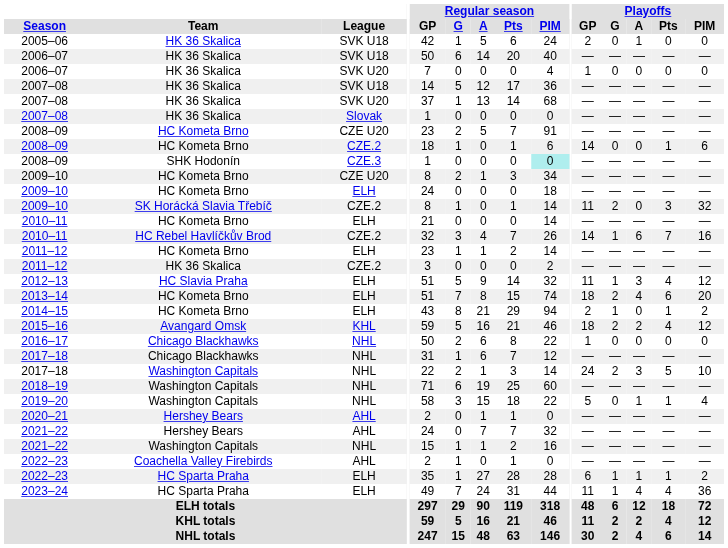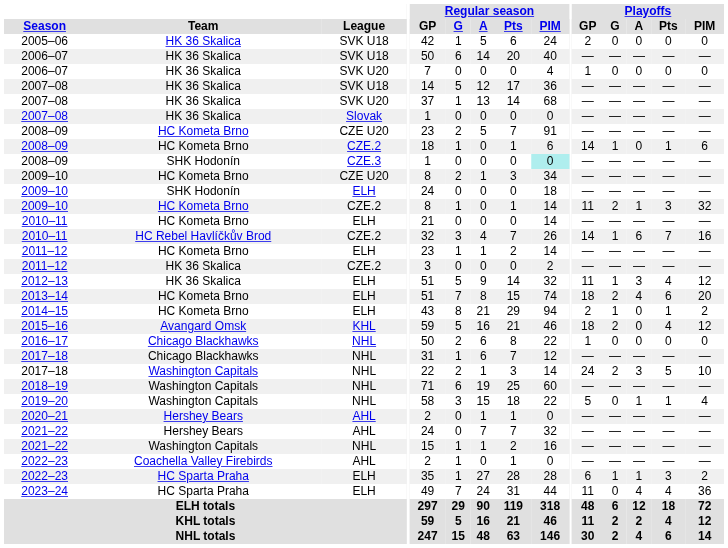 <table border="0" cellpadding="1" cellspacing="0" style="text-align:center; width:60em">
 <tr bgcolor="#e0e0e0">
 <th colspan="3" bgcolor="#ffffff"></th>
 <th rowspan="99" bgcolor="#ffffff"></th>
 <th colspan="5"><a href='#'>Regular season</a></th>
 <th rowspan="99" bgcolor="#ffffff"></th>
 <th colspan="5"><a href='#'>Playoffs</a></th>
 </tr>
 <tr bgcolor="#e0e0e0">
 <th><a href='#'>Season</a></th>
 <th>Team</th>
 <th>League</th>
 <th>GP</th>
 <th><a href='#'>G</a></th>
 <th><a href='#'>A</a></th>
 <th><a href='#'>Pts</a></th>
 <th><a href='#'>PIM</a></th>
 <th>GP</th>
 <th>G</th>
 <th>A</th>
 <th>Pts</th>
 <th>PIM</th>
 </tr>
 <tr>
 <td>2005–06</td>
 <td><a href='#'>HK 36 Skalica</a></td>
 <td>SVK U18</td>
 <td>42</td>
 <td>1</td>
 <td>5</td>
 <td>6</td>
 <td>24</td>
 <td>2</td>
 <td>0</td>
-<td>1</td>
+<td>0</td>
 <td>0</td>
 <td>0</td>
 </tr>
 <tr bgcolor="#f0f0f0">
 <td>2006–07</td>
 <td>HK 36 Skalica</td>
 <td>SVK U18</td>
 <td>50</td>
 <td>6</td>
 <td>14</td>
 <td>20</td>
 <td>40</td>
 <td>—</td>
 <td>—</td>
 <td>—</td>
 <td>—</td>
 <td>—</td>
 </tr>
 <tr>
 <td>2006–07</td>
 <td>HK 36 Skalica</td>
 <td>SVK U20</td>
 <td>7</td>
 <td>0</td>
 <td>0</td>
 <td>0</td>
 <td>4</td>
 <td>1</td>
 <td>0</td>
 <td>0</td>
 <td>0</td>
 <td>0</td>
 </tr>
 <tr bgcolor="#f0f0f0">
 <td>2007–08</td>
 <td>HK 36 Skalica</td>
 <td>SVK U18</td>
 <td>14</td>
 <td>5</td>
 <td>12</td>
 <td>17</td>
 <td>36</td>
 <td>—</td>
 <td>—</td>
 <td>—</td>
 <td>—</td>
 <td>—</td>
 </tr>
 <tr>
 <td>2007–08</td>
 <td>HK 36 Skalica</td>
 <td>SVK U20</td>
 <td>37</td>
 <td>1</td>
 <td>13</td>
 <td>14</td>
 <td>68</td>
 <td>—</td>
 <td>—</td>
 <td>—</td>
 <td>—</td>
 <td>—</td>
 </tr>
 <tr bgcolor="#f0f0f0">
 <td><a href='#'>2007–08</a></td>
 <td>HK 36 Skalica</td>
 <td><a href='#'>Slovak</a></td>
 <td>1</td>
 <td>0</td>
 <td>0</td>
 <td>0</td>
 <td>0</td>
 <td>—</td>
 <td>—</td>
 <td>—</td>
 <td>—</td>
 <td>—</td>
 </tr>
 <tr>
 <td>2008–09</td>
 <td><a href='#'>HC Kometa Brno</a></td>
 <td>CZE U20</td>
 <td>23</td>
 <td>2</td>
 <td>5</td>
 <td>7</td>
 <td>91</td>
 <td>—</td>
 <td>—</td>
 <td>—</td>
 <td>—</td>
 <td>—</td>
 </tr>
 <tr bgcolor="#f0f0f0">
 <td><a href='#'>2008–09</a></td>
 <td>HC Kometa Brno</td>
 <td><a href='#'>CZE.2</a></td>
 <td>18</td>
 <td>1</td>
 <td>0</td>
 <td>1</td>
 <td>6</td>
 <td>14</td>
-<td>0</td>
+<td>1</td>
 <td>0</td>
 <td>1</td>
 <td>6</td>
 </tr>
 <tr>
 <td>2008–09</td>
 <td>SHK Hodonín</td>
 <td><a href='#'>CZE.3</a></td>
 <td>1</td>
 <td>0</td>
 <td>0</td>
 <td>0</td>
 <td style="background: paleturquoise;">0</td>
 <td>—</td>
 <td>—</td>
 <td>—</td>
 <td>—</td>
 <td>—</td>
 </tr>
 <tr bgcolor="#f0f0f0">
 <td>2009–10</td>
 <td>HC Kometa Brno</td>
 <td>CZE U20</td>
 <td>8</td>
 <td>2</td>
 <td>1</td>
 <td>3</td>
 <td>34</td>
 <td>—</td>
 <td>—</td>
 <td>—</td>
 <td>—</td>
 <td>—</td>
 </tr>
 <tr>
 <td><a href='#'>2009–10</a></td>
-<td>HC Kometa Brno</td>
+<td>SHK Hodonín</td>
 <td><a href='#'>ELH</a></td>
 <td>24</td>
 <td>0</td>
 <td>0</td>
 <td>0</td>
 <td>18</td>
 <td>—</td>
 <td>—</td>
 <td>—</td>
 <td>—</td>
 <td>—</td>
 </tr>
 <tr bgcolor="#f0f0f0">
 <td><a href='#'>2009–10</a></td>
-<td><a href='#'>SK Horácká Slavia Třebíč</a></td>
+<td><a href='#'>HC Kometa Brno</a></td>
 <td>CZE.2</td>
 <td>8</td>
 <td>1</td>
 <td>0</td>
 <td>1</td>
 <td>14</td>
 <td>11</td>
 <td>2</td>
-<td>0</td>
+<td>1</td>
 <td>3</td>
 <td>32</td>
 </tr>
 <tr>
 <td><a href='#'>2010–11</a></td>
 <td>HC Kometa Brno</td>
 <td>ELH</td>
 <td>21</td>
 <td>0</td>
 <td>0</td>
 <td>0</td>
 <td>14</td>
 <td>—</td>
 <td>—</td>
 <td>—</td>
 <td>—</td>
 <td>—</td>
 </tr>
 <tr bgcolor="#f0f0f0">
 <td><a href='#'>2010–11</a></td>
 <td><a href='#'>HC Rebel Havlíčkův Brod</a></td>
 <td>CZE.2</td>
 <td>32</td>
 <td>3</td>
 <td>4</td>
 <td>7</td>
 <td>26</td>
 <td>14</td>
 <td>1</td>
 <td>6</td>
 <td>7</td>
 <td>16</td>
 </tr>
 <tr>
 <td><a href='#'>2011–12</a></td>
 <td>HC Kometa Brno</td>
 <td>ELH</td>
 <td>23</td>
 <td>1</td>
 <td>1</td>
 <td>2</td>
 <td>14</td>
 <td>—</td>
 <td>—</td>
 <td>—</td>
 <td>—</td>
 <td>—</td>
 </tr>
 <tr bgcolor="#f0f0f0">
 <td><a href='#'>2011–12</a></td>
 <td>HK 36 Skalica</td>
 <td>CZE.2</td>
 <td>3</td>
 <td>0</td>
 <td>0</td>
 <td>0</td>
 <td>2</td>
 <td>—</td>
 <td>—</td>
 <td>—</td>
 <td>—</td>
 <td>—</td>
 </tr>
 <tr>
 <td><a href='#'>2012–13</a></td>
-<td><a href='#'>HC Slavia Praha</a></td>
+<td>HK 36 Skalica</td>
 <td>ELH</td>
 <td>51</td>
 <td>5</td>
 <td>9</td>
 <td>14</td>
 <td>32</td>
 <td>11</td>
 <td>1</td>
 <td>3</td>
 <td>4</td>
 <td>12</td>
 </tr>
 <tr bgcolor="#f0f0f0">
 <td><a href='#'>2013–14</a></td>
 <td>HC Kometa Brno</td>
 <td>ELH</td>
 <td>51</td>
 <td>7</td>
 <td>8</td>
 <td>15</td>
 <td>74</td>
 <td>18</td>
 <td>2</td>
 <td>4</td>
 <td>6</td>
 <td>20</td>
 </tr>
 <tr>
 <td><a href='#'>2014–15</a></td>
 <td>HC Kometa Brno</td>
 <td>ELH</td>
 <td>43</td>
 <td>8</td>
 <td>21</td>
 <td>29</td>
 <td>94</td>
 <td>2</td>
 <td>1</td>
 <td>0</td>
 <td>1</td>
 <td>2</td>
 </tr>
 <tr bgcolor="#f0f0f0">
 <td><a href='#'>2015–16</a></td>
 <td><a href='#'>Avangard Omsk</a></td>
 <td><a href='#'>KHL</a></td>
 <td>59</td>
 <td>5</td>
 <td>16</td>
 <td>21</td>
 <td>46</td>
 <td>18</td>
 <td>2</td>
-<td>2</td>
+<td>0</td>
 <td>4</td>
 <td>12</td>
 </tr>
 <tr>
 <td><a href='#'>2016–17</a></td>
 <td><a href='#'>Chicago Blackhawks</a></td>
 <td><a href='#'>NHL</a></td>
 <td>50</td>
 <td>2</td>
 <td>6</td>
 <td>8</td>
 <td>22</td>
 <td>1</td>
 <td>0</td>
 <td>0</td>
 <td>0</td>
 <td>0</td>
 </tr>
 <tr bgcolor="#f0f0f0">
 <td><a href='#'>2017–18</a></td>
 <td>Chicago Blackhawks</td>
 <td>NHL</td>
 <td>31</td>
 <td>1</td>
 <td>6</td>
 <td>7</td>
 <td>12</td>
 <td>—</td>
 <td>—</td>
 <td>—</td>
 <td>—</td>
 <td>—</td>
 </tr>
 <tr>
 <td>2017–18</td>
 <td><a href='#'>Washington Capitals</a></td>
 <td>NHL</td>
 <td>22</td>
 <td>2</td>
 <td>1</td>
 <td>3</td>
 <td>14</td>
 <td>24</td>
 <td>2</td>
 <td>3</td>
 <td>5</td>
 <td>10</td>
 </tr>
 <tr bgcolor="#f0f0f0">
 <td><a href='#'>2018–19</a></td>
 <td>Washington Capitals</td>
 <td>NHL</td>
 <td>71</td>
 <td>6</td>
 <td>19</td>
 <td>25</td>
 <td>60</td>
 <td>—</td>
 <td>—</td>
 <td>—</td>
 <td>—</td>
 <td>—</td>
 </tr>
 <tr>
 <td><a href='#'>2019–20</a></td>
 <td>Washington Capitals</td>
 <td>NHL</td>
 <td>58</td>
 <td>3</td>
 <td>15</td>
 <td>18</td>
 <td>22</td>
 <td>5</td>
 <td>0</td>
 <td>1</td>
 <td>1</td>
 <td>4</td>
 </tr>
 <tr bgcolor="#f0f0f0">
 <td><a href='#'>2020–21</a></td>
 <td><a href='#'>Hershey Bears</a></td>
 <td><a href='#'>AHL</a></td>
 <td>2</td>
 <td>0</td>
 <td>1</td>
 <td>1</td>
 <td>0</td>
 <td>—</td>
 <td>—</td>
 <td>—</td>
 <td>—</td>
 <td>—</td>
 </tr>
 <tr>
 <td><a href='#'>2021–22</a></td>
 <td>Hershey Bears</td>
 <td>AHL</td>
 <td>24</td>
 <td>0</td>
 <td>7</td>
 <td>7</td>
 <td>32</td>
 <td>—</td>
 <td>—</td>
 <td>—</td>
 <td>—</td>
 <td>—</td>
 </tr>
 <tr bgcolor="#f0f0f0">
 <td><a href='#'>2021–22</a></td>
 <td>Washington Capitals</td>
 <td>NHL</td>
 <td>15</td>
 <td>1</td>
 <td>1</td>
 <td>2</td>
 <td>16</td>
 <td>—</td>
 <td>—</td>
 <td>—</td>
 <td>—</td>
 <td>—</td>
 </tr>
 <tr>
 <td><a href='#'>2022–23</a></td>
 <td><a href='#'>Coachella Valley Firebirds</a></td>
 <td>AHL</td>
 <td>2</td>
 <td>1</td>
 <td>0</td>
 <td>1</td>
 <td>0</td>
 <td>—</td>
 <td>—</td>
 <td>—</td>
 <td>—</td>
 <td>—</td>
 </tr>
 <tr bgcolor="#f0f0f0">
 <td><a href='#'>2022–23</a></td>
 <td><a href='#'>HC Sparta Praha</a></td>
 <td>ELH</td>
 <td>35</td>
 <td>1</td>
 <td>27</td>
 <td>28</td>
 <td>28</td>
 <td>6</td>
 <td>1</td>
 <td>1</td>
-<td>1</td>
+<td>3</td>
 <td>2</td>
 </tr>
 <tr>
 <td><a href='#'>2023–24</a></td>
 <td>HC Sparta Praha</td>
 <td>ELH</td>
 <td>49</td>
 <td>7</td>
 <td>24</td>
 <td>31</td>
 <td>44</td>
 <td>11</td>
-<td>1</td>
+<td>0</td>
 <td>4</td>
 <td>4</td>
 <td>36</td>
 </tr>
 <tr bgcolor="#e0e0e0">
 <th colspan="3">ELH totals</th>
 <th>297</th>
 <th>29</th>
 <th>90</th>
 <th>119</th>
 <th>318</th>
 <th>48</th>
 <th>6</th>
 <th>12</th>
 <th>18</th>
 <th>72</th>
 </tr>
 <tr bgcolor="#e0e0e0">
 <th colspan="3">KHL totals</th>
 <th>59</th>
 <th>5</th>
 <th>16</th>
 <th>21</th>
 <th>46</th>
 <th>11</th>
 <th>2</th>
 <th>2</th>
 <th>4</th>
 <th>12</th>
 </tr>
 <tr bgcolor="#e0e0e0">
 <th colspan="3">NHL totals</th>
 <th>247</th>
 <th>15</th>
 <th>48</th>
 <th>63</th>
 <th>146</th>
 <th>30</th>
 <th>2</th>
 <th>4</th>
 <th>6</th>
 <th>14</th>
 </tr>
 </table>
